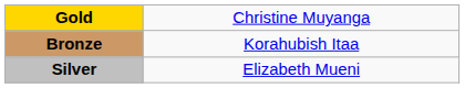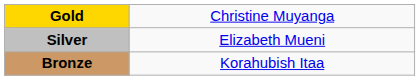 <table class="wikitable" style="text-align:center; " width="35%">
 <tr>
 <td bgcolor="gold"><strong>Gold</strong></td>
 <td><a href='#'>Christine Muyanga</a><br>  <small><em></em></small></td>
 </tr>
 <tr>
+<td bgcolor="silver"><strong>Silver</strong></td>
+<td><a href='#'>Elizabeth Mueni</a><br>  <small><em></em></small></td>
+</tr>
+<tr>
 <td bgcolor="CC9966"><strong>Bronze</strong></td>
 <td><a href='#'>Korahubish Itaa</a><br>  <small><em></em></small></td>
 </tr>
-<tr>
-<td bgcolor="silver"><strong>Silver</strong></td>
-<td><a href='#'>Elizabeth Mueni</a><br>  <small><em></em></small></td>
-</tr>
 </table>
